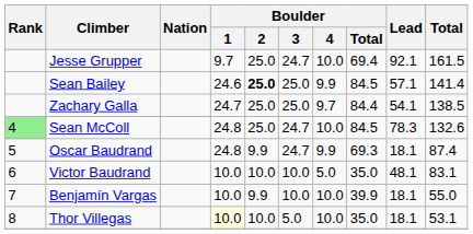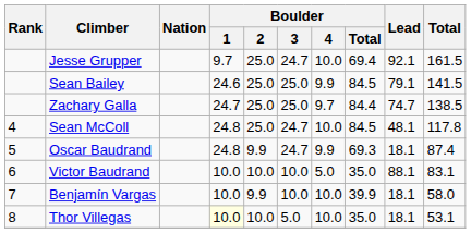 <table class="wikitable sortable" style="font-size:95%" style="width:35em;" style="text-align:center">
 <tr>
 <th rowspan="2">Rank</th>
 <th rowspan="2">Climber</th>
 <th rowspan="2">Nation</th>
 <th colspan="5">Boulder</th>
 <th rowspan="2">Lead</th>
 <th rowspan="2">Total</th>
 </tr>
 <tr>
 <th>1</th>
 <th>2</th>
 <th>3</th>
 <th>4</th>
 <th>Total</th>
 </tr>
 <tr>
 <td></td>
 <td align=left><a href='#'>Jesse Grupper</a></td>
 <td align=left></td>
 <td>9.7</td>
 <td>25.0</td>
 <td>24.7</td>
 <td>10.0</td>
 <td>69.4</td>
 <td>92.1</td>
 <td>161.5</td>
 </tr>
 <tr>
 <td></td>
 <td align=left><a href='#'>Sean Bailey</a></td>
 <td align=left></td>
 <td>24.6</td>
-<td><strong>25.0</strong></td>
+<td>25.0</td>
 <td>25.0</td>
 <td>9.9</td>
 <td>84.5</td>
-<td>57.1</td>
-<td>141.4</td>
+<td>79.1</td>
+<td>141.5</td>
 </tr>
 <tr>
 <td></td>
 <td align=left><a href='#'>Zachary Galla</a></td>
 <td align=left></td>
 <td>24.7</td>
 <td>25.0</td>
 <td>25.0</td>
 <td>9.7</td>
 <td>84.4</td>
-<td>54.1</td>
+<td>74.7</td>
 <td>138.5</td>
 </tr>
 <tr>
-<td style="background: lightgreen;">4</td>
+<td>4</td>
 <td align=left><a href='#'>Sean McColl</a></td>
 <td align=left></td>
 <td>24.8</td>
 <td>25.0</td>
 <td>24.7</td>
 <td>10.0</td>
 <td>84.5</td>
-<td>78.3</td>
-<td>132.6</td>
+<td>48.1</td>
+<td>117.8</td>
 </tr>
 <tr>
 <td>5</td>
 <td align=left><a href='#'>Oscar Baudrand</a></td>
 <td align=left></td>
 <td>24.8</td>
 <td>9.9</td>
 <td>24.7</td>
 <td>9.9</td>
 <td>69.3</td>
 <td>18.1</td>
 <td>87.4</td>
 </tr>
 <tr>
 <td>6</td>
 <td align=left><a href='#'>Victor Baudrand</a></td>
 <td align=left></td>
 <td>10.0</td>
 <td>10.0</td>
 <td>10.0</td>
 <td>5.0</td>
 <td>35.0</td>
-<td>48.1</td>
+<td>88.1</td>
 <td>83.1</td>
 </tr>
 <tr>
 <td>7</td>
 <td align=left><a href='#'>Benjamín Vargas</a></td>
 <td align=left></td>
 <td>10.0</td>
 <td>9.9</td>
 <td>10.0</td>
 <td>10.0</td>
 <td>39.9</td>
 <td>18.1</td>
-<td>55.0</td>
+<td>58.0</td>
 </tr>
 <tr>
 <td>8</td>
 <td align=left><a href='#'>Thor Villegas</a></td>
 <td align=left></td>
 <td style="background: lightyellow;">10.0</td>
 <td>10.0</td>
 <td>5.0</td>
 <td>10.0</td>
 <td>35.0</td>
 <td>18.1</td>
 <td>53.1</td>
 </tr>
 <tr>
 </tr>
 </table>
